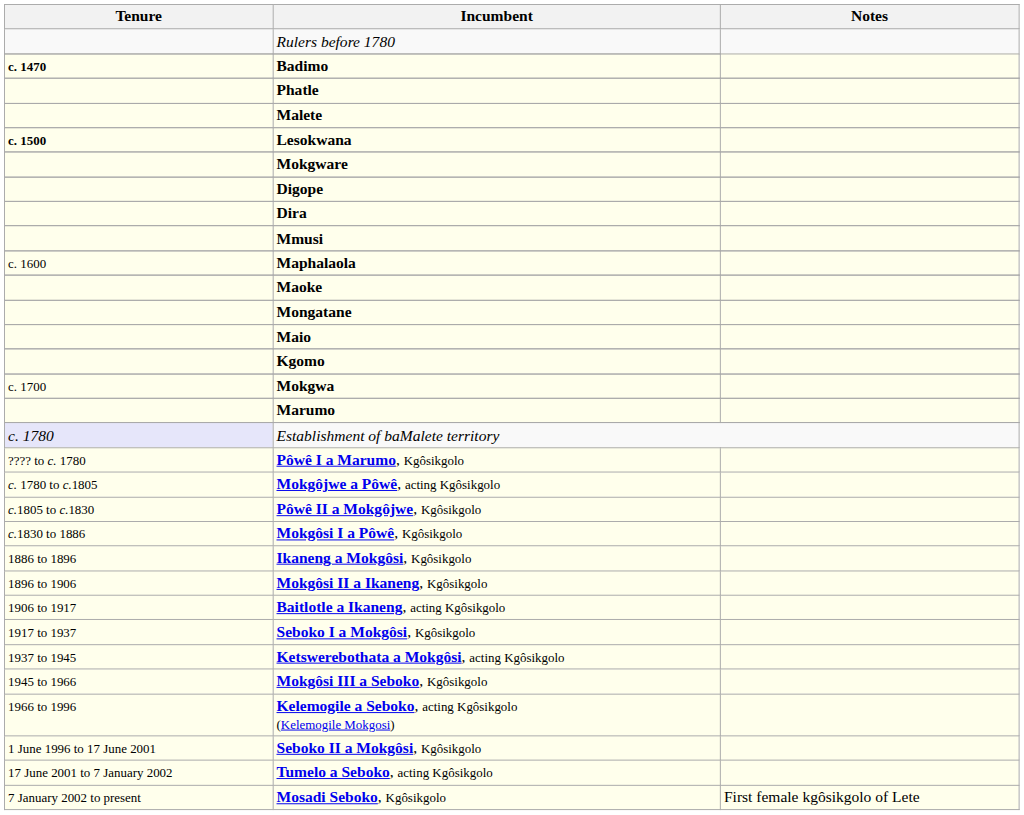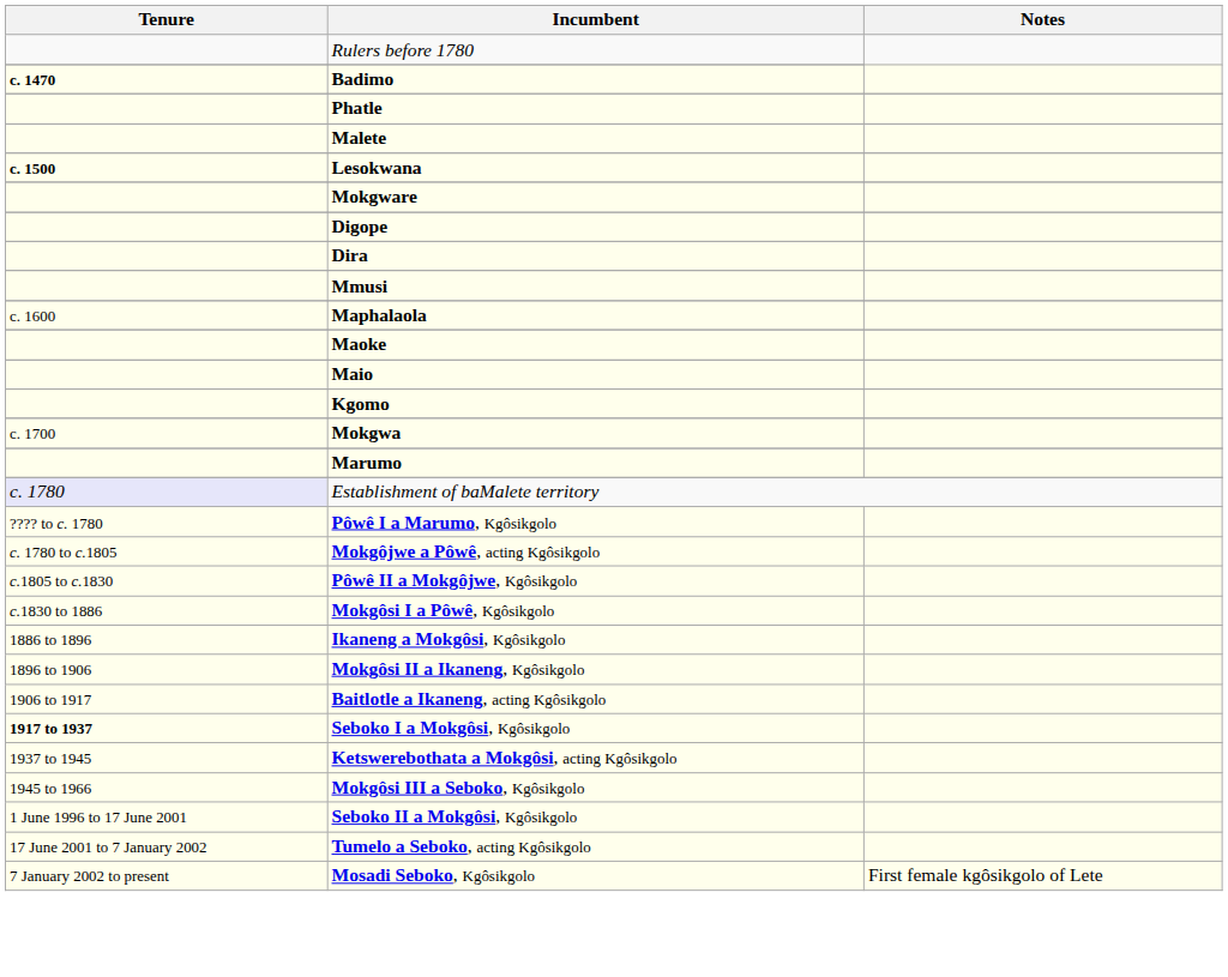 <table class="wikitable">
 <tr align=left>
 <th width="18%">Tenure</th>
 <th width="30%">Incumbent</th>
 <th width="20%">Notes</th>
 </tr>
 <tr valign=top>
 <td></td>
 <td><em>Rulers before 1780</em></td>
 </tr>
 <tr>
 </tr>
 <tr valign=top bgcolor="#ffffec">
 <td><strong><small>c. 1470</small></strong></td>
 <td><strong>Badimo</strong></td>
 <td> </td>
 </tr>
 <tr>
 </tr>
 <tr valign=top bgcolor="#ffffec">
 <td></td>
 <td><strong>Phatle</strong></td>
 <td> </td>
 </tr>
 <tr>
 </tr>
 <tr valign=top bgcolor="#ffffec">
 <td></td>
 <td><strong>Malete</strong></td>
 <td> </td>
 </tr>
 <tr>
 </tr>
 <tr valign=top bgcolor="#ffffec">
 <td><strong><small>c. 1500</small></strong></td>
 <td><strong>Lesokwana</strong></td>
 <td> </td>
 </tr>
 <tr>
 </tr>
 <tr valign=top bgcolor="#ffffec">
 <td></td>
 <td><strong>Mokgware</strong></td>
 <td> </td>
 </tr>
 <tr>
 </tr>
 <tr valign=top bgcolor="#ffffec">
 <td></td>
 <td><strong>Digope</strong></td>
 <td> </td>
 </tr>
 <tr>
 </tr>
 <tr valign=top bgcolor="#ffffec">
 <td></td>
 <td><strong>Dira</strong></td>
 <td> </td>
 </tr>
 <tr>
 </tr>
 <tr valign=top bgcolor="#ffffec">
 <td></td>
 <td><strong>Mmusi</strong></td>
 <td> </td>
 </tr>
 <tr>
 </tr>
 <tr valign=top bgcolor="#ffffec">
 <td><small>c. 1600</small></td>
 <td><strong>Maphalaola</strong></td>
 <td> </td>
 </tr>
 <tr>
 </tr>
 <tr valign=top bgcolor="#ffffec">
 <td></td>
 <td><strong>Maoke</strong></td>
 <td> </td>
 </tr>
 <tr>
 </tr>
-<tr valign=top bgcolor="#ffffec">
-<td></td>
-<td><strong>Mongatane</strong></td>
-<td> </td>
-</tr>
 <tr>
 </tr>
 <tr valign=top bgcolor="#ffffec">
 <td></td>
 <td><strong>Maio</strong></td>
 <td> </td>
 </tr>
 <tr>
 </tr>
 <tr valign=top bgcolor="#ffffec">
 <td></td>
 <td><strong>Kgomo</strong></td>
 <td> </td>
 </tr>
 <tr>
 </tr>
 <tr valign=top bgcolor="#ffffec">
 <td><small>c. 1700</small></td>
 <td><strong>Mokgwa</strong></td>
 <td> </td>
 </tr>
 <tr>
 </tr>
 <tr valign=top bgcolor="#ffffec">
 <td></td>
 <td><strong>Marumo</strong></td>
 <td> </td>
 </tr>
 <tr>
 </tr>
 <tr valign=top>
 <td style="background: lavender;"><em>c. 1780</em></td>
 <td colspan="2"><em>Establishment of baMalete territory</em></td>
 </tr>
 <tr valign=top bgcolor="#ffffec">
 <td><small>???? to <em>c.</em> 1780</small></td>
 <td><strong><a href='#'>Pôwê I a Marumo</a></strong>, <small>Kgôsikgolo</small></td>
 <td> </td>
 </tr>
 <tr valign=top bgcolor="#ffffec">
 <td><small><em>c.</em> 1780 to <em>c.</em>1805</small></td>
 <td><strong><a href='#'>Mokgôjwe a Pôwê</a></strong>, <small>acting Kgôsikgolo</small></td>
 <td> </td>
 </tr>
 <tr valign=top bgcolor="#ffffec">
 <td><small><em>c.</em>1805 to <em>c.</em>1830 </small></td>
 <td><strong><a href='#'>Pôwê II a Mokgôjwe</a></strong>, <small>Kgôsikgolo</small></td>
 <td> </td>
 </tr>
 <tr valign=top bgcolor="#ffffec">
 <td><small><em>c.</em>1830 to 1886</small></td>
 <td><strong><a href='#'>Mokgôsi I a Pôwê</a></strong>, <small>Kgôsikgolo</small></td>
 <td> </td>
 </tr>
 <tr valign=top bgcolor="#ffffec">
 <td><small>1886 to 1896</small></td>
 <td><strong><a href='#'>Ikaneng a Mokgôsi</a></strong>, <small>Kgôsikgolo</small></td>
 <td> </td>
 </tr>
 <tr valign=top bgcolor="#ffffec">
 <td><small>1896 to 1906</small></td>
 <td><strong><a href='#'>Mokgôsi II a Ikaneng</a></strong>, <small>Kgôsikgolo</small></td>
 <td> </td>
 </tr>
 <tr valign=top bgcolor="#ffffec">
 <td><small>1906 to 1917</small></td>
 <td><strong><a href='#'>Baitlotle a Ikaneng</a></strong>, <small>acting Kgôsikgolo</small></td>
 <td> </td>
 </tr>
 <tr valign=top bgcolor="#ffffec">
-<td><small>1917 to 1937</small></td>
+<td><strong><small>1917 to 1937</small></strong></td>
 <td><strong><a href='#'>Seboko I a Mokgôsi</a></strong>, <small>Kgôsikgolo</small></td>
 <td> </td>
 </tr>
 <tr valign=top bgcolor="#ffffec">
 <td><small>1937 to 1945</small></td>
 <td><strong><a href='#'>Ketswerebothata a Mokgôsi</a></strong>, <small>acting Kgôsikgolo</small></td>
 <td> </td>
 </tr>
 <tr valign=top bgcolor="#ffffec">
 <td><small>1945 to 1966</small></td>
 <td><strong><a href='#'>Mokgôsi III a Seboko</a></strong>, <small>Kgôsikgolo</small></td>
-<td> </td>
-</tr>
-<tr valign=top bgcolor="#ffffec">
-<td><small>1966 to 1996</small></td>
-<td><strong><a href='#'>Kelemogile a Seboko</a></strong>, <small>acting Kgôsikgolo<br>(<a href='#'>Kelemogile Mokgosi</a>)</small></td>
 <td> </td>
 </tr>
 <tr valign=top bgcolor="#ffffec">
 <td><small>1 June 1996 to 17 June 2001</small></td>
 <td><strong><a href='#'>Seboko II a Mokgôsi</a></strong>, <small>Kgôsikgolo</small></td>
 <td> </td>
 </tr>
 <tr valign=top bgcolor="#ffffec">
 <td><small>17 June 2001 to 7 January 2002</small></td>
 <td><strong><a href='#'>Tumelo a Seboko</a></strong>, <small>acting Kgôsikgolo</small></td>
 <td> </td>
 </tr>
 <tr valign=top bgcolor="#ffffec">
 <td><small>7 January 2002 to present</small></td>
 <td><strong><a href='#'>Mosadi Seboko</a></strong>, <small>Kgôsikgolo</small></td>
 <td>First female kgôsikgolo of Lete</td>
 </tr>
 </table>
